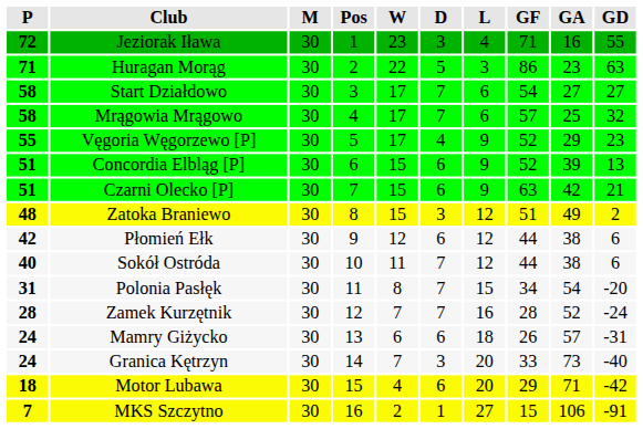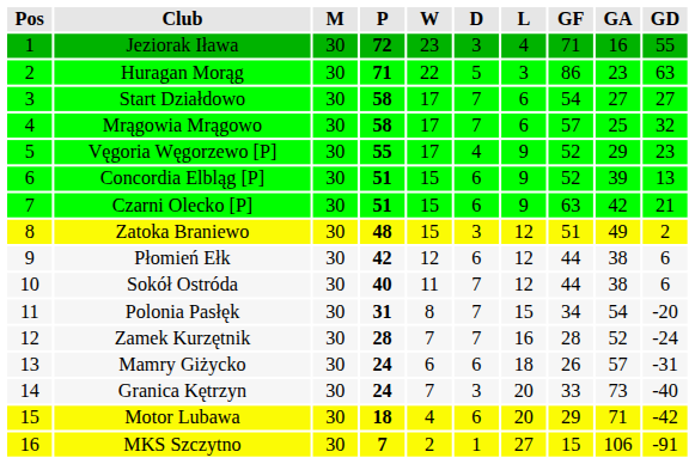 <table class="toccolours" style="margin: 0;background:#ffffff;">
 <tr bgcolor=#e6e6e6>
-<th width=35px>P</th>
+<th width=35px>Pos</th>
 <th width=210px>Club</th>
 <th width=35px>M</th>
-<th width=35px>Pos</th>
+<th width=35px>P</th>
 <th width=35px>W</th>
 <th width=35px>D</th>
 <th width=35px>L</th>
 <th width=35px>GF</th>
 <th width=35px>GA</th>
 <th width=35px>GD</th>
 </tr>
 <tr align=center bgcolor=#00b300>
-<td><strong>72</strong></td>
+<td>1</td>
 <td>Jeziorak Iława</td>
 <td>30</td>
-<td>1</td>
+<td><strong>72</strong></td>
 <td>23</td>
 <td>3</td>
 <td>4</td>
 <td>71</td>
 <td>16</td>
 <td>55</td>
 </tr>
 <tr align=center bgcolor=#00FF00>
-<td><strong>71</strong></td>
+<td>2</td>
 <td>Huragan Morąg</td>
 <td>30</td>
-<td>2</td>
+<td><strong>71</strong></td>
 <td>22</td>
 <td>5</td>
 <td>3</td>
 <td>86</td>
 <td>23</td>
 <td>63</td>
 </tr>
 <tr align=center bgcolor=#00FF00>
-<td><strong>58</strong></td>
+<td>3</td>
 <td>Start Działdowo</td>
 <td>30</td>
-<td>3</td>
+<td><strong>58</strong></td>
 <td>17</td>
 <td>7</td>
 <td>6</td>
 <td>54</td>
 <td>27</td>
 <td>27</td>
 </tr>
 <tr align=center bgcolor=#00FF00>
-<td><strong>58</strong></td>
+<td>4</td>
 <td>Mrągowia Mrągowo</td>
 <td>30</td>
-<td>4</td>
+<td><strong>58</strong></td>
 <td>17</td>
 <td>7</td>
 <td>6</td>
 <td>57</td>
 <td>25</td>
 <td>32</td>
 </tr>
 <tr align=center bgcolor=#00FF00>
-<td><strong>55</strong></td>
+<td>5</td>
 <td>Vęgoria Węgorzewo [P]</td>
 <td>30</td>
-<td>5</td>
+<td><strong>55</strong></td>
 <td>17</td>
 <td>4</td>
 <td>9</td>
 <td>52</td>
 <td>29</td>
 <td>23</td>
 </tr>
 <tr align=center bgcolor=#00FF00>
-<td><strong>51</strong></td>
+<td>6</td>
 <td>Concordia Elbląg [P]</td>
 <td>30</td>
-<td>6</td>
+<td><strong>51</strong></td>
 <td>15</td>
 <td>6</td>
 <td>9</td>
 <td>52</td>
 <td>39</td>
 <td>13</td>
 </tr>
 <tr align=center bgcolor=#00FF00>
-<td><strong>51</strong></td>
+<td>7</td>
 <td>Czarni Olecko [P]</td>
 <td>30</td>
-<td>7</td>
+<td><strong>51</strong></td>
 <td>15</td>
 <td>6</td>
 <td>9</td>
 <td>63</td>
 <td>42</td>
 <td>21</td>
 </tr>
 <tr align=center bgcolor=#fbfb05>
-<td><strong>48</strong></td>
+<td>8</td>
 <td>Zatoka Braniewo</td>
 <td>30</td>
-<td>8</td>
+<td><strong>48</strong></td>
 <td>15</td>
 <td>3</td>
 <td>12</td>
 <td>51</td>
 <td>49</td>
 <td>2</td>
 </tr>
 <tr align=center bgcolor=#f6f6f6>
-<td><strong>42</strong></td>
+<td>9</td>
 <td>Płomień Ełk</td>
 <td>30</td>
-<td>9</td>
+<td><strong>42</strong></td>
 <td>12</td>
 <td>6</td>
 <td>12</td>
 <td>44</td>
 <td>38</td>
 <td>6</td>
 </tr>
 <tr align=center bgcolor=#f6f6f6>
-<td><strong>40</strong></td>
+<td>10</td>
 <td>Sokół Ostróda</td>
 <td>30</td>
-<td>10</td>
+<td><strong>40</strong></td>
 <td>11</td>
 <td>7</td>
 <td>12</td>
 <td>44</td>
 <td>38</td>
 <td>6</td>
 </tr>
 <tr align=center bgcolor=#f6f6f6>
-<td><strong>31</strong></td>
+<td>11</td>
 <td>Polonia Pasłęk</td>
 <td>30</td>
-<td>11</td>
+<td><strong>31</strong></td>
 <td>8</td>
 <td>7</td>
 <td>15</td>
 <td>34</td>
 <td>54</td>
 <td>-20</td>
 </tr>
 <tr align=center bgcolor=#f6f6f6>
-<td><strong>28</strong></td>
+<td>12</td>
 <td>Zamek Kurzętnik</td>
 <td>30</td>
-<td>12</td>
+<td><strong>28</strong></td>
 <td>7</td>
 <td>7</td>
 <td>16</td>
 <td>28</td>
 <td>52</td>
 <td>-24</td>
 </tr>
 <tr align=center bgcolor=#f6f6f6>
-<td><strong>24</strong></td>
+<td>13</td>
 <td>Mamry Giżycko</td>
 <td>30</td>
-<td>13</td>
+<td><strong>24</strong></td>
 <td>6</td>
 <td>6</td>
 <td>18</td>
 <td>26</td>
 <td>57</td>
 <td>-31</td>
 </tr>
 <tr align=center bgcolor=#f6f6f6>
-<td><strong>24</strong></td>
+<td>14</td>
 <td>Granica Kętrzyn</td>
 <td>30</td>
-<td>14</td>
+<td><strong>24</strong></td>
 <td>7</td>
 <td>3</td>
 <td>20</td>
 <td>33</td>
 <td>73</td>
 <td>-40</td>
 </tr>
 <tr align=center bgcolor=#fbfb05>
-<td><strong>18</strong></td>
+<td>15</td>
 <td>Motor Lubawa</td>
 <td>30</td>
-<td>15</td>
+<td><strong>18</strong></td>
 <td>4</td>
 <td>6</td>
 <td>20</td>
 <td>29</td>
 <td>71</td>
 <td>-42</td>
 </tr>
 <tr align=center bgcolor=#fbfb05>
-<td><strong>7</strong></td>
+<td>16</td>
 <td>MKS Szczytno</td>
 <td>30</td>
-<td>16</td>
+<td><strong>7</strong></td>
 <td>2</td>
 <td>1</td>
 <td>27</td>
 <td>15</td>
 <td>106</td>
 <td>-91</td>
 </tr>
 </table>
